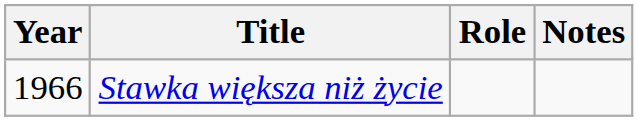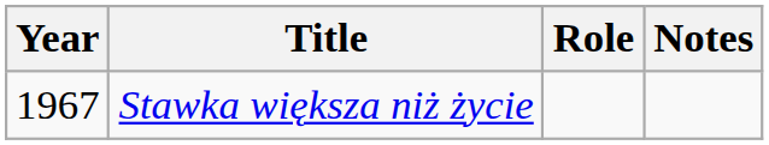 <table class="wikitable sortable">
 <tr>
 <th>Year</th>
 <th>Title</th>
 <th>Role</th>
 <th class="unsortable">Notes</th>
 </tr>
 <tr>
-<td>1966</td>
+<td>1967</td>
 <td><em><a href='#'>Stawka większa niż życie</a></em></td>
 <td></td>
 <td></td>
 </tr>
 </table>
